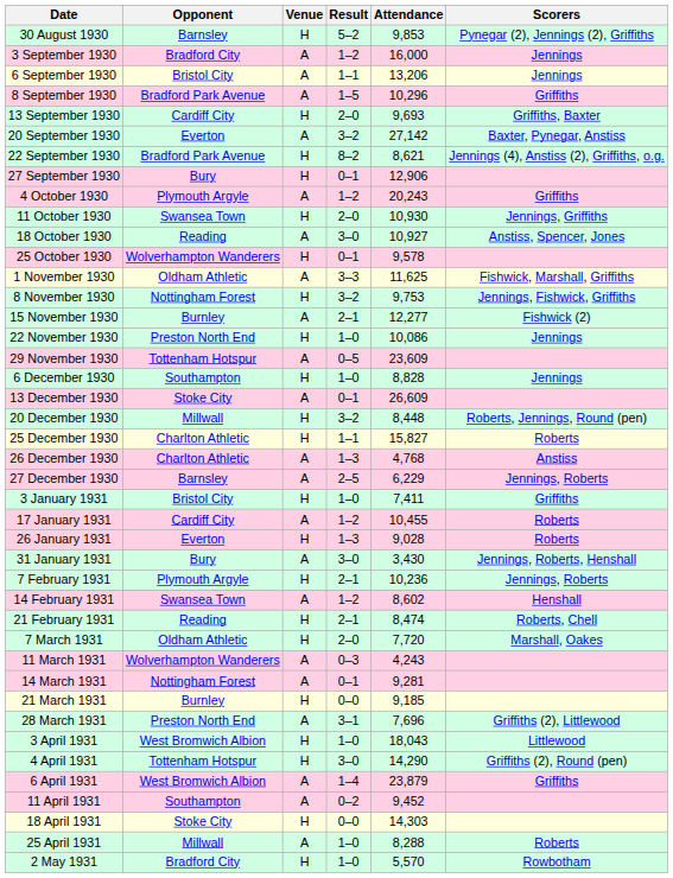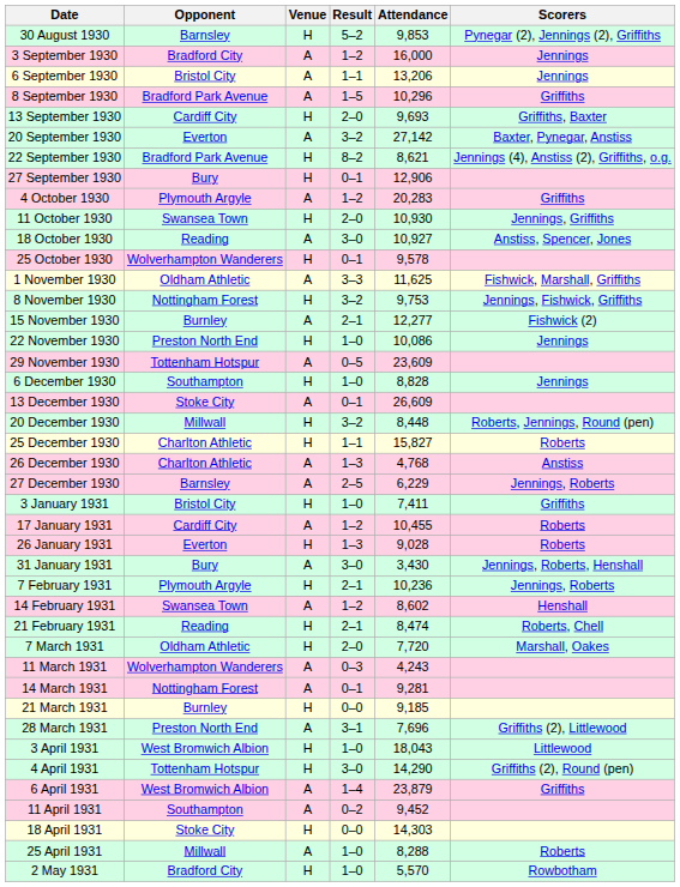 <table class="wikitable sortable" style="font-size:100%; text-align:center">
 <tr>
 <th>Date</th>
 <th>Opponent</th>
 <th>Venue</th>
 <th>Result</th>
 <th>Attendance</th>
 <th>Scorers</th>
 </tr>
 <tr style="background-color: #d0ffe3;">
 <td>30 August 1930</td>
 <td><a href='#'>Barnsley</a></td>
 <td>H</td>
 <td>5–2</td>
 <td>9,853</td>
 <td><a href='#'>Pynegar</a> (2), <a href='#'>Jennings</a> (2), <a href='#'>Griffiths</a></td>
 </tr>
 <tr style="background-color: #ffd0e3;">
 <td>3 September 1930</td>
 <td><a href='#'>Bradford City</a></td>
 <td>A</td>
 <td>1–2</td>
 <td>16,000</td>
 <td><a href='#'>Jennings</a></td>
 </tr>
 <tr style="background-color: #ffffdd;">
 <td>6 September 1930</td>
 <td><a href='#'>Bristol City</a></td>
 <td>A</td>
 <td>1–1</td>
 <td>13,206</td>
 <td><a href='#'>Jennings</a></td>
 </tr>
 <tr style="background-color: #ffd0e3;">
 <td>8 September 1930</td>
 <td><a href='#'>Bradford Park Avenue</a></td>
 <td>A</td>
 <td>1–5</td>
 <td>10,296</td>
 <td><a href='#'>Griffiths</a></td>
 </tr>
 <tr style="background-color: #d0ffe3;">
 <td>13 September 1930</td>
 <td><a href='#'>Cardiff City</a></td>
 <td>H</td>
 <td>2–0</td>
 <td>9,693</td>
 <td><a href='#'>Griffiths</a>, <a href='#'>Baxter</a></td>
 </tr>
 <tr style="background-color: #d0ffe3;">
 <td>20 September 1930</td>
 <td><a href='#'>Everton</a></td>
 <td>A</td>
 <td>3–2</td>
 <td>27,142</td>
 <td><a href='#'>Baxter</a>, <a href='#'>Pynegar</a>, <a href='#'>Anstiss</a></td>
 </tr>
 <tr style="background-color: #d0ffe3;">
 <td>22 September 1930</td>
 <td><a href='#'>Bradford Park Avenue</a></td>
 <td>H</td>
 <td>8–2</td>
 <td>8,621</td>
 <td><a href='#'>Jennings</a> (4), <a href='#'>Anstiss</a> (2), <a href='#'>Griffiths</a>, <a href='#'>o.g.</a></td>
 </tr>
 <tr style="background-color: #ffd0e3;">
 <td>27 September 1930</td>
 <td><a href='#'>Bury</a></td>
 <td>H</td>
 <td>0–1</td>
 <td>12,906</td>
 <td></td>
 </tr>
 <tr style="background-color: #ffd0e3;">
 <td>4 October 1930</td>
 <td><a href='#'>Plymouth Argyle</a></td>
 <td>A</td>
 <td>1–2</td>
-<td>20,243</td>
+<td>20,283</td>
 <td><a href='#'>Griffiths</a></td>
 </tr>
 <tr style="background-color: #d0ffe3;">
 <td>11 October 1930</td>
 <td><a href='#'>Swansea Town</a></td>
 <td>H</td>
 <td>2–0</td>
 <td>10,930</td>
 <td><a href='#'>Jennings</a>, <a href='#'>Griffiths</a></td>
 </tr>
 <tr style="background-color: #d0ffe3;">
 <td>18 October 1930</td>
 <td><a href='#'>Reading</a></td>
 <td>A</td>
 <td>3–0</td>
 <td>10,927</td>
 <td><a href='#'>Anstiss</a>, <a href='#'>Spencer</a>, <a href='#'>Jones</a></td>
 </tr>
 <tr style="background-color: #ffd0e3;">
 <td>25 October 1930</td>
 <td><a href='#'>Wolverhampton Wanderers</a></td>
 <td>H</td>
 <td>0–1</td>
 <td>9,578</td>
 <td></td>
 </tr>
 <tr style="background-color: #ffffdd;">
 <td>1 November 1930</td>
 <td><a href='#'>Oldham Athletic</a></td>
 <td>A</td>
 <td>3–3</td>
 <td>11,625</td>
 <td><a href='#'>Fishwick</a>, <a href='#'>Marshall</a>, <a href='#'>Griffiths</a></td>
 </tr>
 <tr style="background-color: #d0ffe3;">
 <td>8 November 1930</td>
 <td><a href='#'>Nottingham Forest</a></td>
 <td>H</td>
 <td>3–2</td>
 <td>9,753</td>
 <td><a href='#'>Jennings</a>, <a href='#'>Fishwick</a>, <a href='#'>Griffiths</a></td>
 </tr>
 <tr style="background-color: #d0ffe3;">
 <td>15 November 1930</td>
 <td><a href='#'>Burnley</a></td>
 <td>A</td>
 <td>2–1</td>
 <td>12,277</td>
 <td><a href='#'>Fishwick</a> (2)</td>
 </tr>
 <tr style="background-color: #d0ffe3;">
 <td>22 November 1930</td>
 <td><a href='#'>Preston North End</a></td>
 <td>H</td>
 <td>1–0</td>
 <td>10,086</td>
 <td><a href='#'>Jennings</a></td>
 </tr>
 <tr style="background-color: #ffd0e3;">
 <td>29 November 1930</td>
 <td><a href='#'>Tottenham Hotspur</a></td>
 <td>A</td>
 <td>0–5</td>
 <td>23,609</td>
 <td></td>
 </tr>
 <tr style="background-color: #d0ffe3;">
 <td>6 December 1930</td>
 <td><a href='#'>Southampton</a></td>
 <td>H</td>
 <td>1–0</td>
 <td>8,828</td>
 <td><a href='#'>Jennings</a></td>
 </tr>
 <tr style="background-color: #ffd0e3;">
 <td>13 December 1930</td>
 <td><a href='#'>Stoke City</a></td>
 <td>A</td>
 <td>0–1</td>
 <td>26,609</td>
 <td></td>
 </tr>
 <tr style="background-color: #d0ffe3;">
 <td>20 December 1930</td>
 <td><a href='#'>Millwall</a></td>
 <td>H</td>
 <td>3–2</td>
 <td>8,448</td>
 <td><a href='#'>Roberts</a>, <a href='#'>Jennings</a>, <a href='#'>Round</a> (pen)</td>
 </tr>
 <tr style="background-color: #ffffdd;">
 <td>25 December 1930</td>
 <td><a href='#'>Charlton Athletic</a></td>
 <td>H</td>
 <td>1–1</td>
 <td>15,827</td>
 <td><a href='#'>Roberts</a></td>
 </tr>
 <tr style="background-color: #ffd0e3;">
 <td>26 December 1930</td>
 <td><a href='#'>Charlton Athletic</a></td>
 <td>A</td>
 <td>1–3</td>
 <td>4,768</td>
 <td><a href='#'>Anstiss</a></td>
 </tr>
 <tr style="background-color: #ffd0e3;">
 <td>27 December 1930</td>
 <td><a href='#'>Barnsley</a></td>
 <td>A</td>
 <td>2–5</td>
 <td>6,229</td>
 <td><a href='#'>Jennings</a>, <a href='#'>Roberts</a></td>
 </tr>
 <tr style="background-color: #d0ffe3;">
 <td>3 January 1931</td>
 <td><a href='#'>Bristol City</a></td>
 <td>H</td>
 <td>1–0</td>
 <td>7,411</td>
 <td><a href='#'>Griffiths</a></td>
 </tr>
 <tr style="background-color: #ffd0e3;">
 <td>17 January 1931</td>
 <td><a href='#'>Cardiff City</a></td>
 <td>A</td>
 <td>1–2</td>
 <td>10,455</td>
 <td><a href='#'>Roberts</a></td>
 </tr>
 <tr style="background-color: #ffd0e3;">
 <td>26 January 1931</td>
 <td><a href='#'>Everton</a></td>
 <td>H</td>
 <td>1–3</td>
 <td>9,028</td>
 <td><a href='#'>Roberts</a></td>
 </tr>
 <tr style="background-color: #d0ffe3;">
 <td>31 January 1931</td>
 <td><a href='#'>Bury</a></td>
 <td>A</td>
 <td>3–0</td>
 <td>3,430</td>
 <td><a href='#'>Jennings</a>, <a href='#'>Roberts</a>, <a href='#'>Henshall</a></td>
 </tr>
 <tr style="background-color: #d0ffe3;">
 <td>7 February 1931</td>
 <td><a href='#'>Plymouth Argyle</a></td>
 <td>H</td>
 <td>2–1</td>
 <td>10,236</td>
 <td><a href='#'>Jennings</a>, <a href='#'>Roberts</a></td>
 </tr>
 <tr style="background-color: #ffd0e3;">
 <td>14 February 1931</td>
 <td><a href='#'>Swansea Town</a></td>
 <td>A</td>
 <td>1–2</td>
 <td>8,602</td>
 <td><a href='#'>Henshall</a></td>
 </tr>
 <tr style="background-color: #d0ffe3;">
 <td>21 February 1931</td>
 <td><a href='#'>Reading</a></td>
 <td>H</td>
 <td>2–1</td>
 <td>8,474</td>
 <td><a href='#'>Roberts</a>, <a href='#'>Chell</a></td>
 </tr>
 <tr style="background-color: #d0ffe3;">
 <td>7 March 1931</td>
 <td><a href='#'>Oldham Athletic</a></td>
 <td>H</td>
 <td>2–0</td>
 <td>7,720</td>
 <td><a href='#'>Marshall</a>, <a href='#'>Oakes</a></td>
 </tr>
 <tr style="background-color: #ffd0e3;">
 <td>11 March 1931</td>
 <td><a href='#'>Wolverhampton Wanderers</a></td>
 <td>A</td>
 <td>0–3</td>
 <td>4,243</td>
 <td></td>
 </tr>
 <tr style="background-color: #ffd0e3;">
 <td>14 March 1931</td>
 <td><a href='#'>Nottingham Forest</a></td>
 <td>A</td>
 <td>0–1</td>
 <td>9,281</td>
 <td></td>
 </tr>
 <tr style="background-color: #ffffdd;">
 <td>21 March 1931</td>
 <td><a href='#'>Burnley</a></td>
 <td>H</td>
 <td>0–0</td>
 <td>9,185</td>
 <td></td>
 </tr>
 <tr style="background-color: #d0ffe3;">
 <td>28 March 1931</td>
 <td><a href='#'>Preston North End</a></td>
 <td>A</td>
 <td>3–1</td>
 <td>7,696</td>
 <td><a href='#'>Griffiths</a> (2), <a href='#'>Littlewood</a></td>
 </tr>
 <tr style="background-color: #d0ffe3;">
 <td>3 April 1931</td>
 <td><a href='#'>West Bromwich Albion</a></td>
 <td>H</td>
 <td>1–0</td>
 <td>18,043</td>
 <td><a href='#'>Littlewood</a></td>
 </tr>
 <tr style="background-color: #d0ffe3;">
 <td>4 April 1931</td>
 <td><a href='#'>Tottenham Hotspur</a></td>
 <td>H</td>
 <td>3–0</td>
 <td>14,290</td>
 <td><a href='#'>Griffiths</a> (2), <a href='#'>Round</a> (pen)</td>
 </tr>
 <tr style="background-color: #ffd0e3;">
 <td>6 April 1931</td>
 <td><a href='#'>West Bromwich Albion</a></td>
 <td>A</td>
 <td>1–4</td>
 <td>23,879</td>
 <td><a href='#'>Griffiths</a></td>
 </tr>
 <tr style="background-color: #ffd0e3;">
 <td>11 April 1931</td>
 <td><a href='#'>Southampton</a></td>
 <td>A</td>
 <td>0–2</td>
 <td>9,452</td>
 <td></td>
 </tr>
 <tr style="background-color: #ffffdd;">
 <td>18 April 1931</td>
 <td><a href='#'>Stoke City</a></td>
 <td>H</td>
 <td>0–0</td>
 <td>14,303</td>
 <td></td>
 </tr>
 <tr style="background-color: #d0ffe3;">
 <td>25 April 1931</td>
 <td><a href='#'>Millwall</a></td>
 <td>A</td>
 <td>1–0</td>
 <td>8,288</td>
 <td><a href='#'>Roberts</a></td>
 </tr>
 <tr style="background-color: #d0ffe3;">
 <td>2 May 1931</td>
 <td><a href='#'>Bradford City</a></td>
 <td>H</td>
 <td>1–0</td>
 <td>5,570</td>
 <td><a href='#'>Rowbotham</a></td>
 </tr>
 </table>
